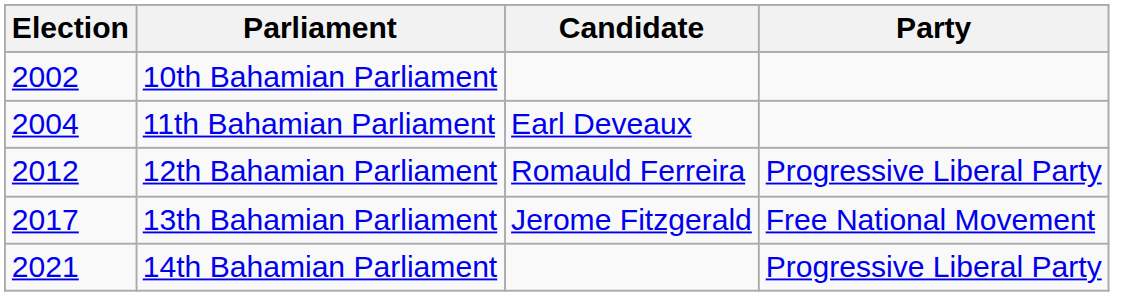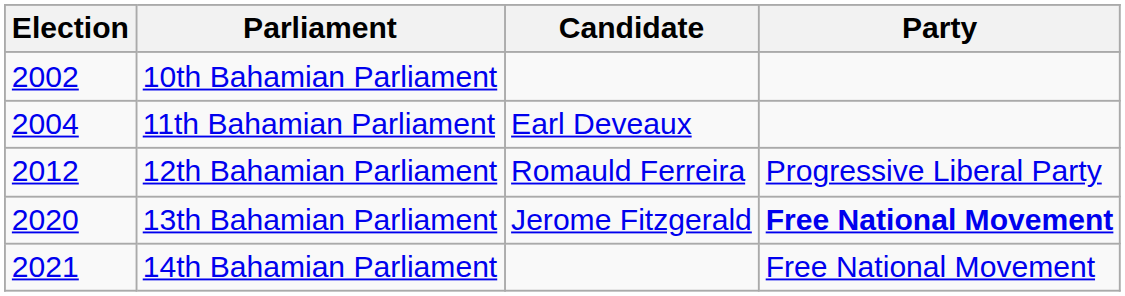 <table class="wikitable">
 <tr>
 <th>Election</th>
 <th>Parliament</th>
 <th>Candidate</th>
 <th>Party</th>
 </tr>
 <tr>
 <td><a href='#'>2002</a></td>
 <td><a href='#'>10th Bahamian Parliament</a></td>
 <td></td>
 <td></td>
 </tr>
 <tr>
 <td><a href='#'>2004</a></td>
 <td><a href='#'>11th Bahamian Parliament</a></td>
 <td><a href='#'>Earl Deveaux</a></td>
 <td></td>
 </tr>
 <tr>
 <td><a href='#'>2012</a></td>
 <td><a href='#'>12th Bahamian Parliament</a></td>
 <td><a href='#'>Romauld Ferreira</a></td>
 <td><a href='#'>Progressive Liberal Party</a></td>
 </tr>
 <tr>
-<td><a href='#'>2017</a></td>
+<td><a href='#'>2020</a></td>
 <td><a href='#'>13th Bahamian Parliament</a></td>
 <td><a href='#'>Jerome Fitzgerald</a></td>
-<td><a href='#'>Free National Movement</a></td>
+<td><strong><a href='#'>Free National Movement</a></strong></td>
 </tr>
 <tr>
 <td><a href='#'>2021</a></td>
 <td><a href='#'>14th Bahamian Parliament</a></td>
 <td><a href='#'></a></td>
-<td><a href='#'>Progressive Liberal Party</a></td>
+<td><a href='#'>Free National Movement</a></td>
 </tr>
 </table>
